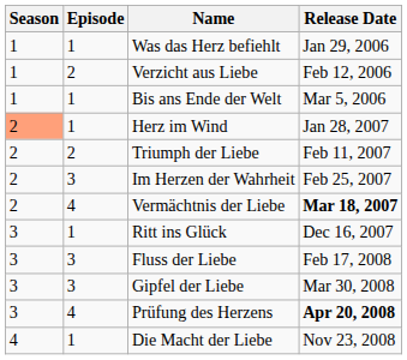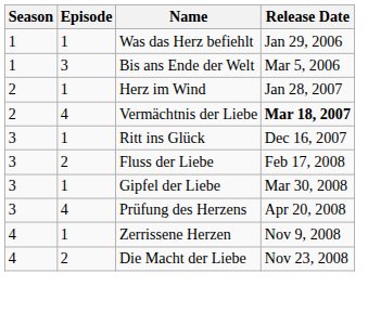 <table class="wikitable plainrowheaders">
 <tr>
 <th scope="col">Season</th>
 <th scope="col">Episode</th>
 <th scope="col">Name</th>
 <th scope="col">Release Date</th>
 </tr>
 <tr>
 <td>1</td>
 <td>1</td>
 <td>Was das Herz befiehlt</td>
 <td>Jan 29, 2006</td>
 </tr>
 <tr>
 <td>1</td>
-<td>2</td>
-<td>Verzicht aus Liebe</td>
-<td>Feb 12, 2006</td>
-</tr>
-<tr>
-<td>1</td>
-<td>1</td>
+<td>3</td>
 <td>Bis ans Ende der Welt</td>
 <td>Mar 5, 2006</td>
 </tr>
 <tr>
-<td style="background: lightsalmon;">2</td>
+<td>2</td>
 <td>1</td>
 <td>Herz im Wind</td>
 <td>Jan 28, 2007</td>
-</tr>
-<tr>
-<td>2</td>
-<td>2</td>
-<td>Triumph der Liebe</td>
-<td>Feb 11, 2007</td>
-</tr>
-<tr>
-<td>2</td>
-<td>3</td>
-<td>Im Herzen der Wahrheit</td>
-<td>Feb 25, 2007</td>
 </tr>
 <tr>
 <td>2</td>
 <td>4</td>
 <td>Vermächtnis der Liebe</td>
 <td><strong>Mar 18, 2007</strong></td>
 </tr>
 <tr>
 <td>3</td>
 <td>1</td>
 <td>Ritt ins Glück</td>
 <td>Dec 16, 2007</td>
 </tr>
 <tr>
 <td>3</td>
-<td>3</td>
+<td>2</td>
 <td>Fluss der Liebe</td>
 <td>Feb 17, 2008</td>
 </tr>
 <tr>
 <td>3</td>
-<td>3</td>
+<td>1</td>
 <td>Gipfel der Liebe</td>
 <td>Mar 30, 2008</td>
 </tr>
 <tr>
 <td>3</td>
 <td>4</td>
 <td>Prüfung des Herzens</td>
-<td><strong>Apr 20, 2008</strong></td>
+<td>Apr 20, 2008</td>
 </tr>
 <tr>
 <td>4</td>
 <td>1</td>
+<td>Zerrissene Herzen</td>
+<td>Nov 9, 2008</td>
+</tr>
+<tr>
+<td>4</td>
+<td>2</td>
 <td>Die Macht der Liebe</td>
 <td>Nov 23, 2008</td>
 </tr>
 </table>
